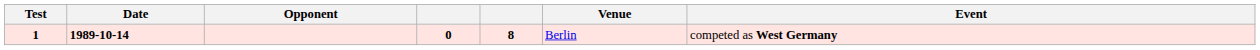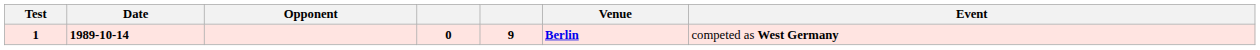 <table class="wikitable sortable" style="width:100%">
 <tr>
 <th style="width:5%">Test</th>
 <th style="width:11%">Date</th>
 <th style="width:17%">Opponent</th>
 <th style="width:5%"></th>
 <th style="width:5%"></th>
 <th>Venue</th>
 <th>Event</th>
 </tr>
 <tr bgcolor="FFE4E1">
 <td align="center"><strong>1</strong></td>
 <td><strong>1989-10-14</strong></td>
 <td></td>
 <td align="center"><strong>0</strong></td>
-<td align="center"><strong>8</strong></td>
-<td><a href='#'>Berlin</a></td>
+<td align="center"><strong>9</strong></td>
+<td><strong><a href='#'>Berlin</a></strong></td>
 <td>competed as <strong>West Germany</strong></td>
 </tr>
 </table>
